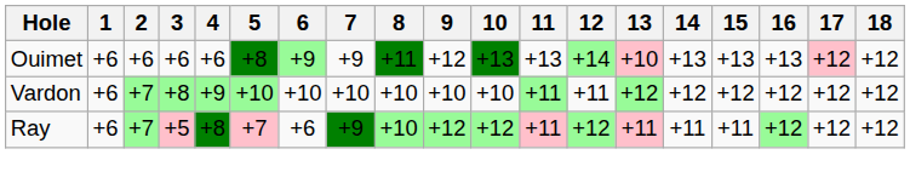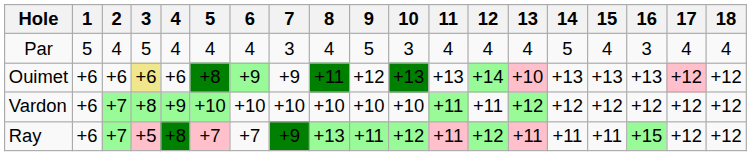 <table class="wikitable" style="text-align:center">
 <tr>
 <th>Hole</th>
 <th>1</th>
 <th>2</th>
 <th>3</th>
 <th>4</th>
 <th>5</th>
 <th>6</th>
 <th>7</th>
 <th>8</th>
 <th>9</th>
 <th>10</th>
 <th>11</th>
 <th>12</th>
 <th>13</th>
 <th>14</th>
 <th>15</th>
 <th>16</th>
 <th>17</th>
 <th>18</th>
 </tr>
 <tr>
+<td>Par</td>
+<td>5</td>
+<td>4</td>
+<td>5</td>
+<td>4</td>
+<td>4</td>
+<td>4</td>
+<td>3</td>
+<td>4</td>
+<td>5</td>
+<td>3</td>
+<td>4</td>
+<td>4</td>
+<td>4</td>
+<td>5</td>
+<td>4</td>
+<td>3</td>
+<td>4</td>
+<td>4</td>
+</tr>
+<tr>
 <td align=left> Ouimet</td>
 <td>+6</td>
 <td>+6</td>
-<td>+6</td>
+<td style="background: khaki;">+6</td>
 <td>+6</td>
 <td style="background: Green;">+8</td>
 <td style="background: PaleGreen;">+9</td>
 <td>+9</td>
 <td style="background: Green;">+11</td>
 <td>+12</td>
 <td style="background: Green;">+13</td>
 <td>+13</td>
 <td style="background: PaleGreen;">+14</td>
 <td style="background: Pink;">+10</td>
 <td>+13</td>
 <td>+13</td>
 <td>+13</td>
 <td style="background: Pink;">+12</td>
 <td>+12</td>
 </tr>
 <tr>
 <td align=left> Vardon</td>
 <td>+6</td>
 <td style="background: PaleGreen;">+7</td>
 <td style="background: PaleGreen;">+8</td>
 <td style="background: PaleGreen;">+9</td>
 <td style="background: PaleGreen;">+10</td>
 <td>+10</td>
 <td>+10</td>
 <td>+10</td>
 <td>+10</td>
 <td>+10</td>
 <td style="background: PaleGreen;">+11</td>
 <td>+11</td>
 <td style="background: PaleGreen;">+12</td>
 <td>+12</td>
 <td>+12</td>
 <td>+12</td>
 <td>+12</td>
 <td>+12</td>
 </tr>
 <tr>
 <td align=left> Ray</td>
 <td>+6</td>
 <td style="background: PaleGreen;">+7</td>
 <td style="background: Pink;">+5</td>
 <td style="background: Green;">+8</td>
 <td style="background: Pink;">+7</td>
-<td>+6</td>
+<td>+7</td>
 <td style="background: Green;">+9</td>
-<td style="background: PaleGreen;">+10</td>
-<td style="background: PaleGreen;">+12</td>
+<td style="background: PaleGreen;">+13</td>
+<td style="background: PaleGreen;">+11</td>
 <td style="background: PaleGreen;">+12</td>
 <td style="background: Pink;">+11</td>
 <td style="background: PaleGreen;">+12</td>
 <td style="background: Pink;">+11</td>
 <td>+11</td>
 <td>+11</td>
-<td style="background: PaleGreen;">+12</td>
+<td style="background: PaleGreen;">+15</td>
 <td>+12</td>
 <td>+12</td>
 </tr>
 </table>
